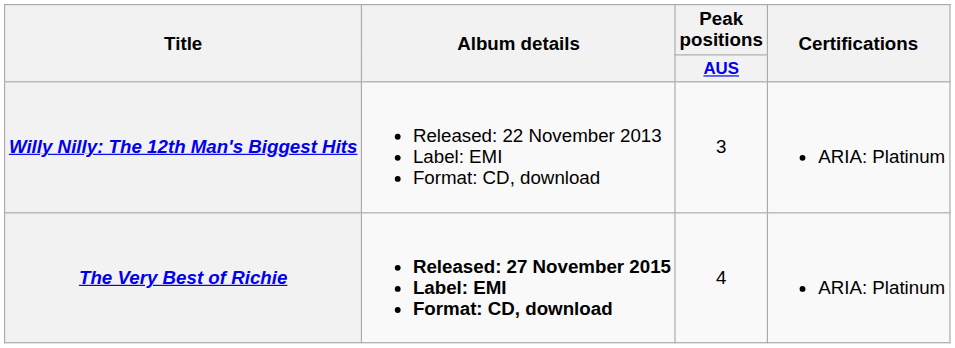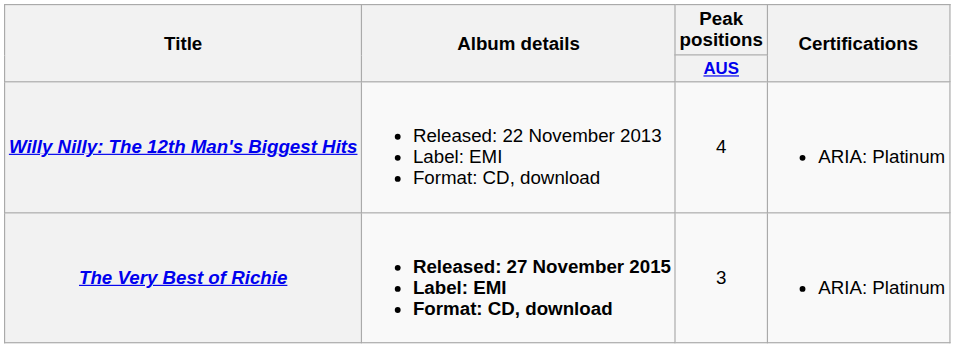 <table class="wikitable plainrowheaders">
 <tr>
 <th scope="col" rowspan="2">Title</th>
 <th scope="col" rowspan="2">Album details</th>
 <th scope="col" colspan="1">Peak positions</th>
 <th scope="col" rowspan="2">Certifications</th>
 </tr>
 <tr>
 <th scope="col" style="width:3em;font-size:90%;"><a href='#'>AUS</a><br></th>
 </tr>
 <tr>
 <th scope="row"><em><a href='#'>Willy Nilly: The 12th Man's Biggest Hits</a></em></th>
 <td><br><ul><li>Released: 22 November 2013</li><li>Label: EMI</li><li>Format: CD, download</li></ul></td>
-<td style="text-align:center;">3</td>
+<td style="text-align:center;">4</td>
 <td><br><ul><li>ARIA: Platinum</li></ul></td>
 </tr>
 <tr>
 <th scope="row"><em><a href='#'>The Very Best of Richie</a></em></th>
 <td><strong><br><ul><li>Released: 27 November 2015</li><li>Label: EMI</li><li>Format: CD, download</li></ul></strong></td>
-<td style="text-align:center;">4</td>
+<td style="text-align:center;">3</td>
 <td><br><ul><li>ARIA: Platinum</li></ul></td>
 </tr>
 </table>
